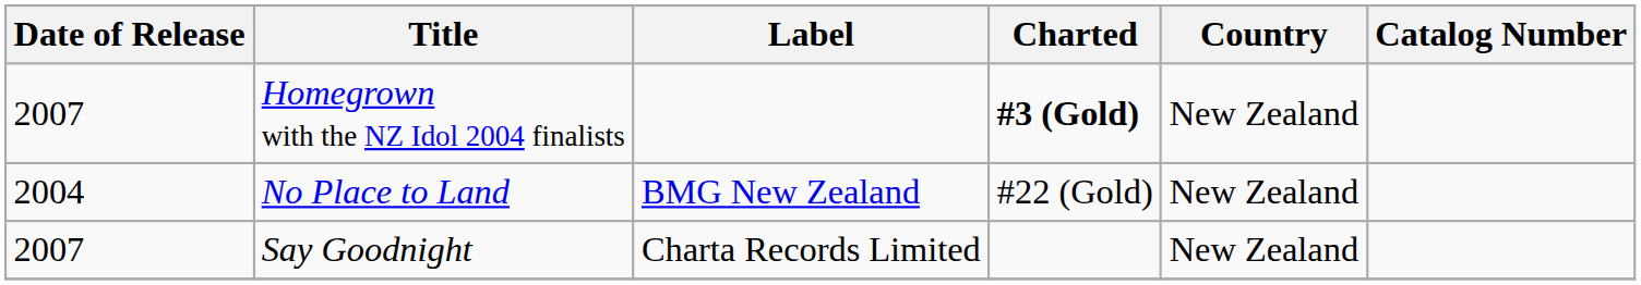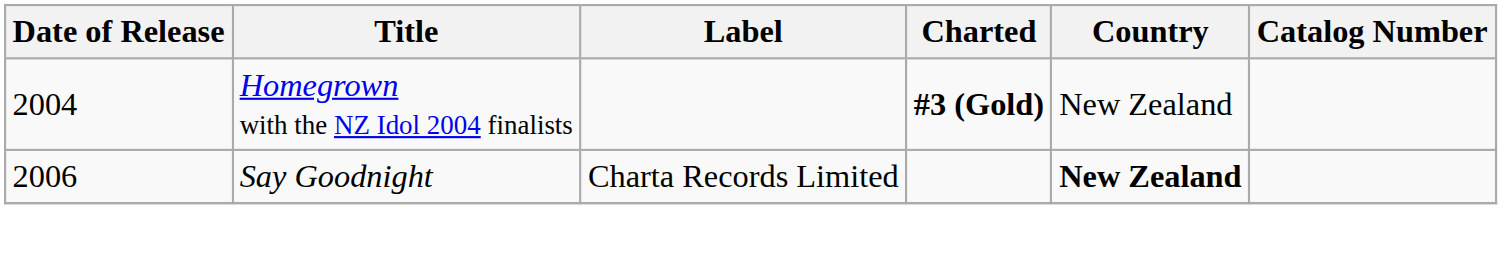 <table class="wikitable" style="font-size: 95%;">
 <tr>
 <th>Date of Release</th>
 <th>Title</th>
 <th>Label</th>
 <th>Charted</th>
 <th>Country</th>
 <th>Catalog Number</th>
 </tr>
 <tr>
-<td>2007</td>
+<td>2004</td>
 <td><em><a href='#'>Homegrown</a></em><br><small>with the <a href='#'>NZ Idol 2004</a> finalists</small></td>
 <td></td>
 <td><strong>#3 (Gold)</strong></td>
 <td>New Zealand</td>
 <td></td>
 </tr>
 <tr>
-<td>2004</td>
-<td><em><a href='#'>No Place to Land</a></em></td>
-<td><a href='#'>BMG New Zealand</a></td>
-<td>#22 (Gold)</td>
-<td>New Zealand</td>
-<td></td>
-</tr>
-<tr>
-<td>2007</td>
+<td>2006</td>
 <td><em>Say Goodnight</em></td>
 <td>Charta Records Limited</td>
 <td></td>
-<td>New Zealand</td>
+<td><strong>New Zealand</strong></td>
 <td></td>
 </tr>
 <tr>
 </tr>
 </table>
